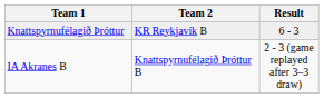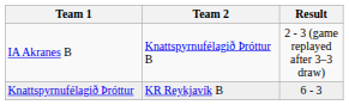 <table class="wikitable">
 <tr>
 <th style="width:180px;">Team 1</th>
 <th style="width:180px;">Team 2</th>
 <th style="width:80px;">Result</th>
 </tr>
+<tr>
+<td><a href='#'>IA Akranes</a> B</td>
+<td><a href='#'>Knattspyrnufélagið Þróttur</a> B</td>
+<td style="text-align:center;">2 - 3 (game replayed after 3–3 draw)</td>
+</tr>
 <tr style="background:#EFEFEF">
 <td><a href='#'>Knattspyrnufélagið Þróttur</a></td>
 <td><a href='#'>KR Reykjavík</a> B</td>
 <td style="text-align:center;">6 - 3</td>
 </tr>
-<tr>
-<td><a href='#'>IA Akranes</a> B</td>
-<td><a href='#'>Knattspyrnufélagið Þróttur</a> B</td>
-<td style="text-align:center;">2 - 3 (game replayed after 3–3 draw)</td>
-</tr>
 </table>
